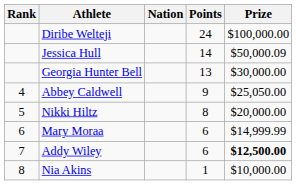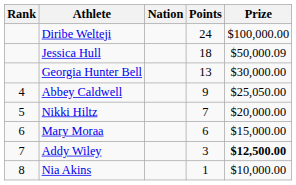 <table class="wikitable mw-datatable sortable" style="text-align:center;">
 <tr>
 <th scope="col" style="width: 10px;">Rank</th>
 <th scope="col">Athlete</th>
 <th scope="col">Nation</th>
 <th scope="col">Points</th>
 <th scope="col">Prize</th>
 </tr>
 <tr>
 <td></td>
 <td align=left><a href='#'>Diribe Welteji</a> </td>
 <td align=left></td>
 <td>24</td>
 <td>$100,000.00</td>
 </tr>
 <tr>
 <td></td>
 <td align=left><a href='#'>Jessica Hull</a> </td>
 <td align=left></td>
-<td>14</td>
+<td>18</td>
 <td>$50,000.09</td>
 </tr>
 <tr>
 <td></td>
 <td align=left><a href='#'>Georgia Hunter Bell</a> </td>
 <td align=left></td>
 <td>13</td>
 <td>$30,000.00</td>
 </tr>
 <tr>
 <td>4</td>
 <td align=left><a href='#'>Abbey Caldwell</a> </td>
 <td align=left></td>
 <td>9</td>
 <td>$25,050.00</td>
 </tr>
 <tr>
 <td>5</td>
 <td align=left><a href='#'>Nikki Hiltz</a> </td>
 <td align=left></td>
-<td>8</td>
+<td>7</td>
 <td>$20,000.00</td>
 </tr>
 <tr>
 <td>6</td>
 <td align=left><a href='#'>Mary Moraa</a> </td>
 <td align=left></td>
 <td>6</td>
-<td>$14,999.99</td>
+<td>$15,000.00</td>
 </tr>
 <tr>
 <td>7</td>
 <td align=left><a href='#'>Addy Wiley</a> </td>
 <td align=left></td>
-<td>6</td>
+<td>3</td>
 <td><strong>$12,500.00</strong></td>
 </tr>
 <tr>
 <td>8</td>
 <td align=left><a href='#'>Nia Akins</a> </td>
 <td align=left></td>
 <td>1</td>
 <td>$10,000.00</td>
 </tr>
 </table>
